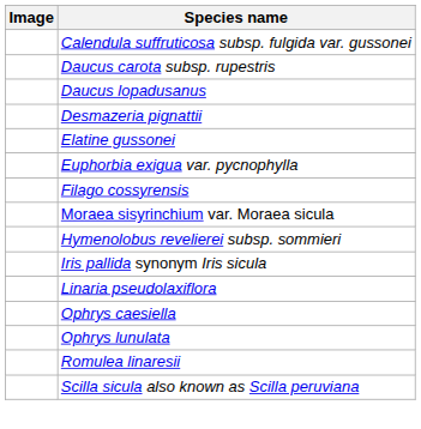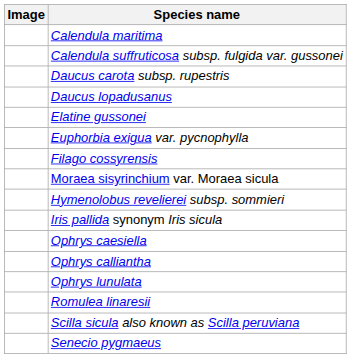 <table class="wikitable" style="background: white">
 <tr>
 <th>Image</th>
 <th>Species name</th>
+</tr>
+<tr>
+<td></td>
+<td><em><a href='#'>Calendula maritima</a></em></td>
 </tr>
 <tr>
 <td></td>
 <td><em><a href='#'>Calendula suffruticosa</a> subsp. fulgida var. gussonei</em></td>
 </tr>
 <tr>
 <td></td>
 <td><em><a href='#'>Daucus carota</a> subsp. rupestris</em></td>
 </tr>
 <tr>
 <td></td>
 <td><em><a href='#'>Daucus lopadusanus</a></em></td>
-</tr>
-<tr>
-<td></td>
-<td><em><a href='#'>Desmazeria pignattii</a></em></td>
 </tr>
 <tr>
 <td></td>
 <td><em><a href='#'>Elatine gussonei</a></em></td>
 </tr>
 <tr>
 <td></td>
 <td><em><a href='#'>Euphorbia exigua</a> var. pycnophylla</em></td>
 </tr>
 <tr>
 <td></td>
 <td><em><a href='#'>Filago cossyrensis</a></em></td>
 </tr>
 <tr>
 <td></td>
 <td><a href='#'>Moraea sisyrinchium</a> var. Moraea sicula</td>
 </tr>
 <tr>
 <td></td>
 <td><em><a href='#'>Hymenolobus revelierei</a> subsp. sommieri</em></td>
 </tr>
 <tr>
 <td></td>
 <td><em><a href='#'>Iris pallida</a></em> synonym <em>Iris sicula</em></td>
 </tr>
 <tr>
 <td></td>
-<td><em><a href='#'>Linaria pseudolaxiflora</a></em></td>
+<td><em><a href='#'>Ophrys caesiella</a></em></td>
 </tr>
 <tr>
 <td></td>
-<td><em><a href='#'>Ophrys caesiella</a></em></td>
+<td><em><a href='#'>Ophrys calliantha</a></em></td>
 </tr>
 <tr>
 <td></td>
 <td><em><a href='#'>Ophrys lunulata</a></em></td>
 </tr>
 <tr>
 <td></td>
 <td><em><a href='#'>Romulea linaresii</a></em></td>
 </tr>
 <tr>
 <td></td>
 <td><em><a href='#'>Scilla sicula</a> also known as <a href='#'>Scilla peruviana</a></em></td>
 </tr>
+<tr>
+<td></td>
+<td><em><a href='#'>Senecio pygmaeus</a></em></td>
+</tr>
 </table>
